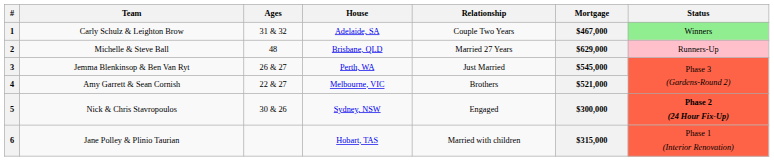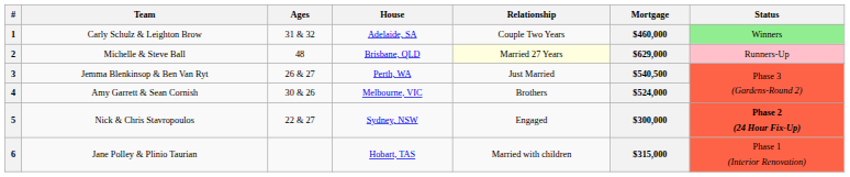 <table class="wikitable" style="text-align: center; font-size: 9pt; line-height:20px; width:70%">
 <tr valign="top">
 <th>#</th>
 <th>Team</th>
 <th>Ages</th>
 <th>House</th>
 <th>Relationship</th>
 <th>Mortgage</th>
 <th>Status</th>
 </tr>
 <tr>
 <th scope="col" style="background; color:black;">1</th>
 <td>Carly Schulz & Leighton Brow</td>
 <td>31 & 32</td>
 <td><a href='#'>Adelaide, SA</a></td>
 <td>Couple Two Years</td>
-<th>$467,000</th>
+<th>$460,000</th>
 <td bgcolor="lightgreen">Winners</td>
 </tr>
 <tr>
 <th scope="col" style="background:; color:black;">2</th>
 <td>Michelle & Steve Ball</td>
 <td>48</td>
 <td><a href='#'>Brisbane, QLD</a></td>
-<td>Married 27 Years</td>
+<td style="background: lightyellow;">Married 27 Years</td>
 <th>$629,000</th>
 <td bgcolor="pink">Runners-Up</td>
 </tr>
 <tr>
 <th scope="col" style="background:; color:black;">3</th>
 <td>Jemma Blenkinsop & Ben Van Ryt</td>
 <td>26 & 27</td>
 <td><a href='#'>Perth, WA</a></td>
 <td>Just Married</td>
-<th>$545,000</th>
+<th>$540,500</th>
 <td rowspan="2" bgcolor="tomato">Phase 3<br><em>(Gardens-Round 2)</em></td>
 </tr>
 <tr>
 <th scope="col" style="background:; color:black;">4</th>
 <td>Amy Garrett & Sean Cornish</td>
-<td>22 & 27</td>
+<td>30 & 26</td>
 <td><a href='#'>Melbourne, VIC</a></td>
 <td>Brothers</td>
-<th>$521,000</th>
+<th>$524,000</th>
 </tr>
 <tr>
 <th scope="col" style="background:; color:black;">5</th>
 <td>Nick & Chris Stavropoulos</td>
-<td>30 & 26</td>
+<td>22 & 27</td>
 <td><a href='#'>Sydney, NSW</a></td>
 <td>Engaged</td>
 <th>$300,000</th>
 <td bgcolor="tomato"><strong>Phase 2<br><em>(24 Hour Fix-Up)</em></strong></td>
 </tr>
 <tr>
 <th scope="col" style="background:; color:black;">6</th>
 <td>Jane Polley & Plinio Taurian</td>
 <td></td>
 <td><a href='#'>Hobart, TAS</a></td>
 <td>Married with children</td>
 <th>$315,000</th>
 <td bgcolor="tomato">Phase 1<br><em>(Interior Renovation)</em></td>
 </tr>
 </table>
